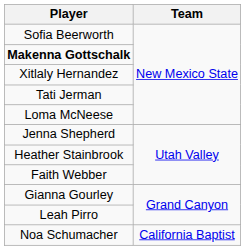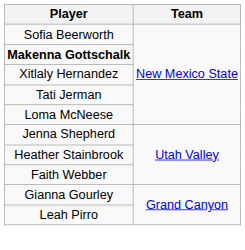 <table class="wikitable" style="text-align: center;">
 <tr>
 <th>Player</th>
 <th>Team</th>
 </tr>
 <tr>
 <td>Sofia Beerworth</td>
 <td rowspan=5><a href='#'>New Mexico State</a></td>
 </tr>
 <tr>
 <td><strong>Makenna Gottschalk</strong></td>
 </tr>
 <tr>
 <td>Xitlaly Hernandez</td>
 </tr>
 <tr>
 <td>Tati Jerman</td>
 </tr>
 <tr>
 <td>Loma McNeese</td>
 </tr>
 <tr>
 <td>Jenna Shepherd</td>
 <td rowspan=3><a href='#'>Utah Valley</a></td>
 </tr>
 <tr>
 <td>Heather Stainbrook</td>
 </tr>
 <tr>
 <td>Faith Webber</td>
 </tr>
 <tr>
 <td>Gianna Gourley</td>
 <td rowspan=2><a href='#'>Grand Canyon</a></td>
 </tr>
 <tr>
 <td>Leah Pirro</td>
 </tr>
-<tr>
-<td>Noa Schumacher</td>
-<td><a href='#'>California Baptist</a></td>
-</tr>
 </table>
